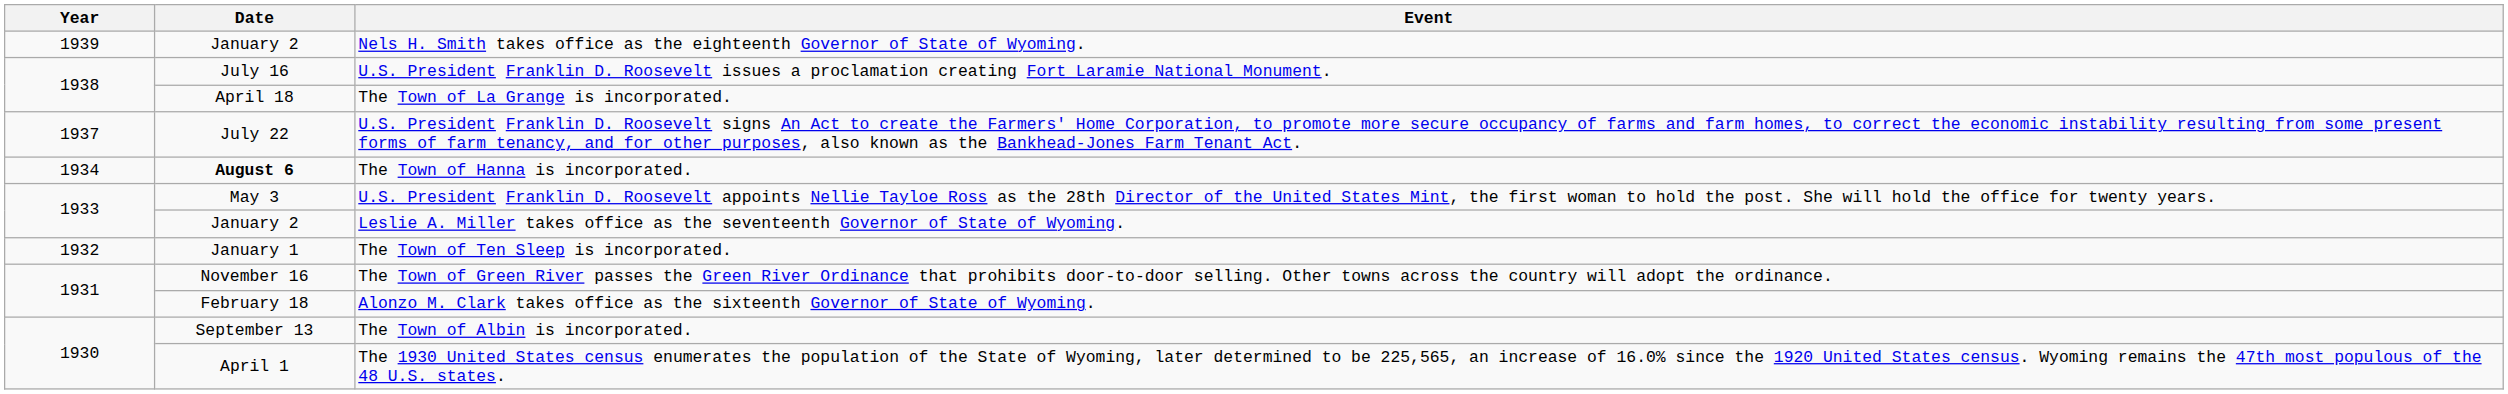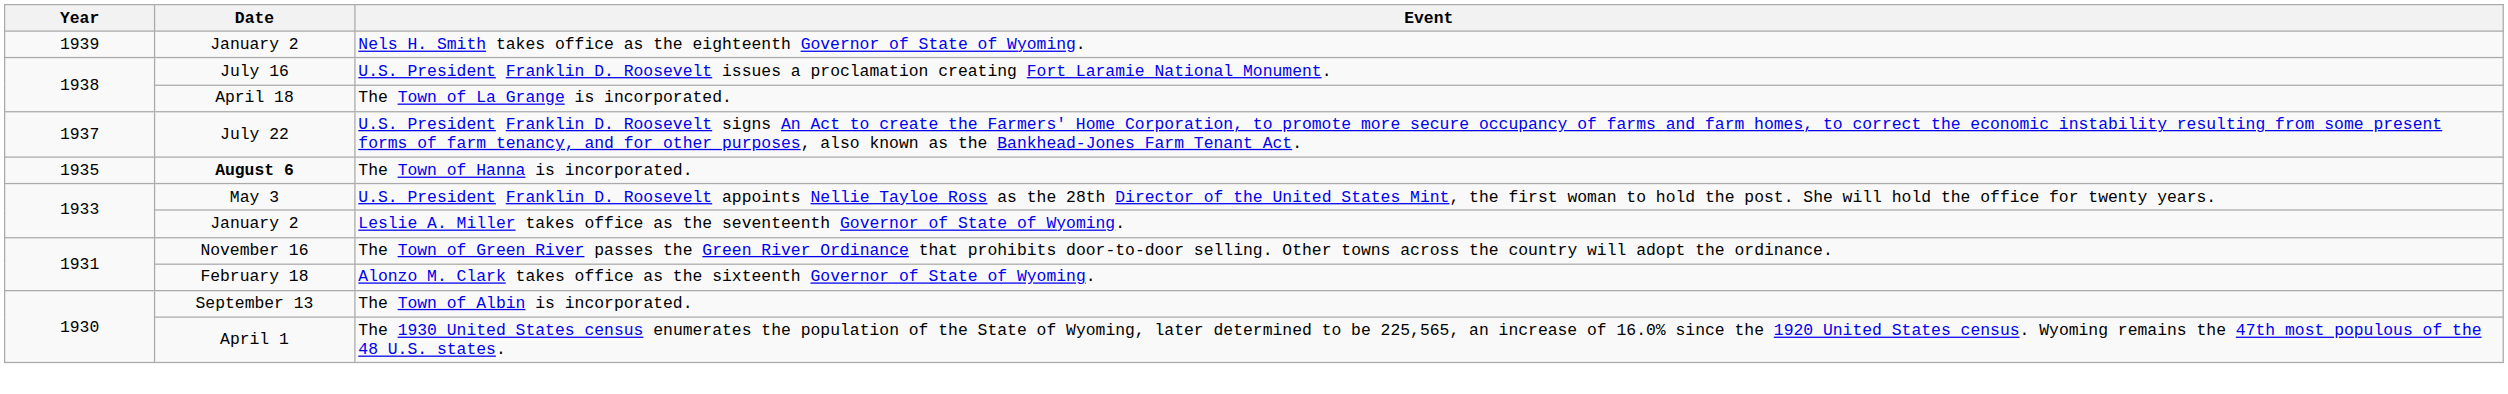 <table class="wikitable" style="width:100%;">
 <tr>
 <th style="width:6%">Year</th>
 <th style="width:8%">Date</th>
 <th style="width:86%">Event</th>
 </tr>
 <tr>
 <td align=center rowspan=1>1939</td>
 <td align=center>January 2</td>
 <td><a href='#'>Nels H. Smith</a> takes office as the eighteenth <a href='#'>Governor of State of Wyoming</a>.</td>
 </tr>
 <tr>
 <td align=center rowspan=2>1938</td>
 <td align=center>July 16</td>
 <td><a href='#'>U.S. President</a> <a href='#'>Franklin D. Roosevelt</a> issues a proclamation creating <a href='#'>Fort Laramie National Monument</a>.</td>
 </tr>
 <tr>
 <td align=center>April 18</td>
 <td>The <a href='#'>Town of La Grange</a> is incorporated.</td>
 </tr>
 <tr>
 <td align=center rowspan=1>1937</td>
 <td align=center>July 22</td>
 <td><a href='#'>U.S. President</a> <a href='#'>Franklin D. Roosevelt</a> signs <a href='#'>An Act to create the Farmers' Home Corporation, to promote more secure occupancy of farms and farm homes, to correct the economic instability resulting from some present forms of farm tenancy, and for other purposes</a>, also known as the <a href='#'>Bankhead-Jones Farm Tenant Act</a>.</td>
 </tr>
 <tr>
-<td align=center rowspan=1>1934</td>
+<td align=center rowspan=1>1935</td>
 <td align=center><strong>August 6</strong></td>
 <td>The <a href='#'>Town of Hanna</a> is incorporated.</td>
 </tr>
 <tr>
 <td align=center rowspan=2>1933</td>
 <td align=center>May 3</td>
 <td><a href='#'>U.S. President</a> <a href='#'>Franklin D. Roosevelt</a> appoints <a href='#'>Nellie Tayloe Ross</a> as the 28th <a href='#'>Director of the United States Mint</a>, the first woman to hold the post. She will hold the office for twenty years.</td>
 </tr>
 <tr>
 <td align=center>January 2</td>
 <td><a href='#'>Leslie A. Miller</a> takes office as the seventeenth <a href='#'>Governor of State of Wyoming</a>.</td>
-</tr>
-<tr>
-<td align=center rowspan=1>1932</td>
-<td align=center>January 1</td>
-<td>The <a href='#'>Town of Ten Sleep</a> is incorporated.</td>
 </tr>
 <tr>
 <td align=center rowspan=2>1931</td>
 <td align=center>November 16</td>
 <td>The <a href='#'>Town of Green River</a> passes the <a href='#'>Green River Ordinance</a> that prohibits door-to-door selling.  Other towns across the country will adopt the ordinance.</td>
 </tr>
 <tr>
 <td align=center>February 18</td>
 <td><a href='#'>Alonzo M. Clark</a> takes office as the sixteenth <a href='#'>Governor of State of Wyoming</a>.</td>
 </tr>
 <tr>
 <td align=center rowspan=2>1930</td>
 <td align=center>September 13</td>
 <td>The <a href='#'>Town of Albin</a> is incorporated.</td>
 </tr>
 <tr>
 <td align=center>April 1</td>
 <td>The <a href='#'>1930 United States census</a> enumerates the population of the State of Wyoming, later determined to be 225,565, an increase of 16.0% since the <a href='#'>1920 United States census</a>. Wyoming remains the <a href='#'>47th most populous of the 48 U.S. states</a>.</td>
 </tr>
 </table>
